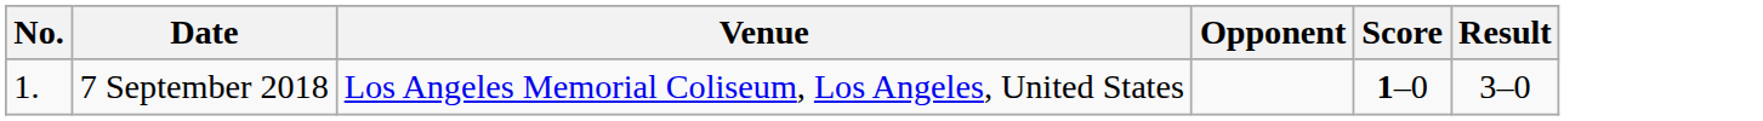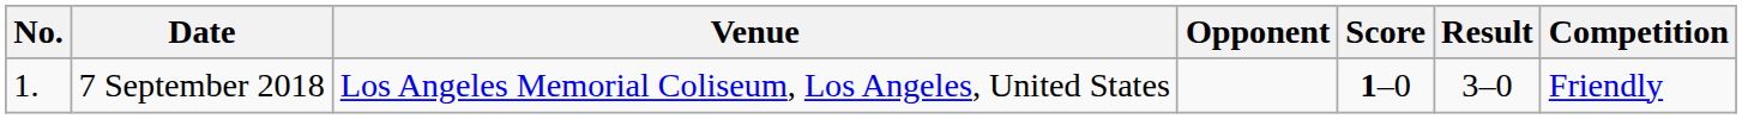 <table class="wikitable" style="font-size:100%;">
 <tr>
 <th>No.</th>
 <th>Date</th>
 <th>Venue</th>
 <th>Opponent</th>
 <th>Score</th>
 <th>Result</th>
+<th>Competition</th>
 </tr>
 <tr>
 <td>1.</td>
 <td>7 September 2018</td>
 <td><a href='#'>Los Angeles Memorial Coliseum</a>, <a href='#'>Los Angeles</a>, United States</td>
 <td></td>
 <td align=center><strong>1</strong>–0</td>
 <td align=center>3–0</td>
+<td><a href='#'>Friendly</a></td>
 </tr>
 </table>
